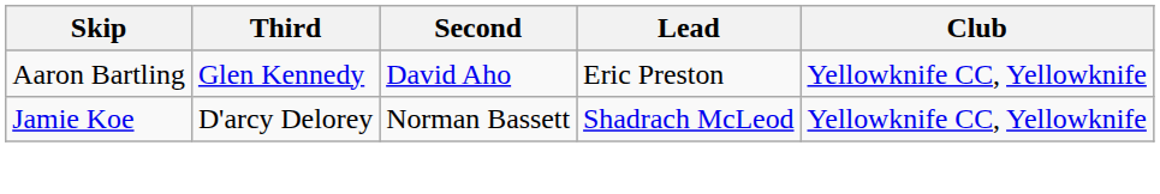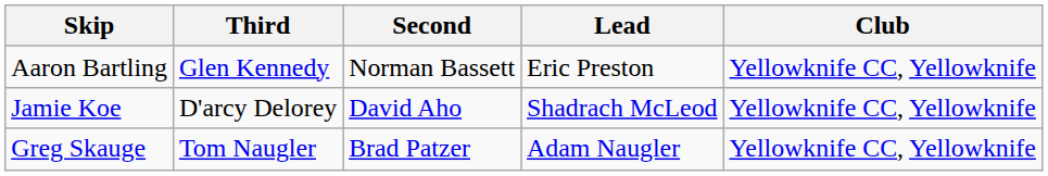 <table class="wikitable">
 <tr>
 <th scope="col">Skip</th>
 <th scope="col">Third</th>
 <th scope="col">Second</th>
 <th scope="col">Lead<br></th>
 <th scope="col">Club</th>
 </tr>
 <tr>
 <td>Aaron Bartling</td>
 <td><a href='#'>Glen Kennedy</a></td>
-<td><a href='#'>David Aho</a></td>
+<td>Norman Bassett</td>
 <td>Eric Preston</td>
 <td><a href='#'>Yellowknife CC</a>, <a href='#'>Yellowknife</a></td>
 </tr>
 <tr>
 <td><a href='#'>Jamie Koe</a></td>
 <td>D'arcy Delorey</td>
-<td>Norman Bassett</td>
+<td><a href='#'>David Aho</a></td>
 <td><a href='#'>Shadrach McLeod</a></td>
 <td><a href='#'>Yellowknife CC</a>, <a href='#'>Yellowknife</a></td>
 </tr>
+<tr>
+<td><a href='#'>Greg Skauge</a></td>
+<td><a href='#'>Tom Naugler</a></td>
+<td><a href='#'>Brad Patzer</a></td>
+<td><a href='#'>Adam Naugler</a></td>
+<td><a href='#'>Yellowknife CC</a>, <a href='#'>Yellowknife</a></td>
+</tr>
 </table>
